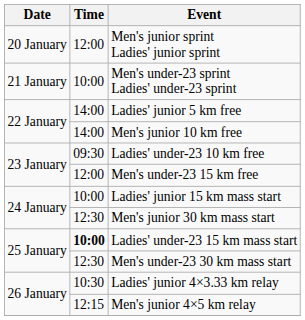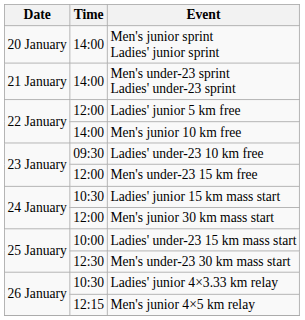 <table class="wikitable">
 <tr>
 <th>Date</th>
 <th>Time</th>
 <th>Event</th>
 </tr>
 <tr>
 <td>20 January</td>
-<td>12:00</td>
+<td>14:00</td>
 <td>Men's junior sprint<br>Ladies' junior sprint</td>
 </tr>
 <tr>
 <td>21 January</td>
-<td>10:00</td>
+<td>14:00</td>
 <td>Men's under-23 sprint<br>Ladies' under-23 sprint</td>
 </tr>
 <tr>
 <td rowspan=2>22 January</td>
-<td>14:00</td>
+<td>12:00</td>
 <td>Ladies' junior 5 km free</td>
 </tr>
 <tr>
 <td>14:00</td>
 <td>Men's junior 10 km free</td>
 </tr>
 <tr>
 <td rowspan=2>23 January</td>
 <td>09:30</td>
 <td>Ladies' under-23 10 km free</td>
 </tr>
 <tr>
 <td>12:00</td>
 <td>Men's under-23 15 km free</td>
 </tr>
 <tr>
 <td rowspan=2>24 January</td>
-<td>10:00</td>
+<td>10:30</td>
 <td>Ladies' junior 15 km mass start</td>
 </tr>
 <tr>
-<td>12:30</td>
+<td>12:00</td>
 <td>Men's junior 30 km mass start</td>
 </tr>
 <tr>
 <td rowspan=2>25 January</td>
-<td><strong>10:00</strong></td>
+<td>10:00</td>
 <td>Ladies' under-23 15 km mass start</td>
 </tr>
 <tr>
 <td>12:30</td>
 <td>Men's under-23 30 km mass start</td>
 </tr>
 <tr>
 <td rowspan=2>26 January</td>
 <td>10:30</td>
 <td>Ladies' junior 4×3.33 km relay</td>
 </tr>
 <tr>
 <td>12:15</td>
 <td>Men's junior 4×5 km relay</td>
 </tr>
 <tr>
 </tr>
 </table>
